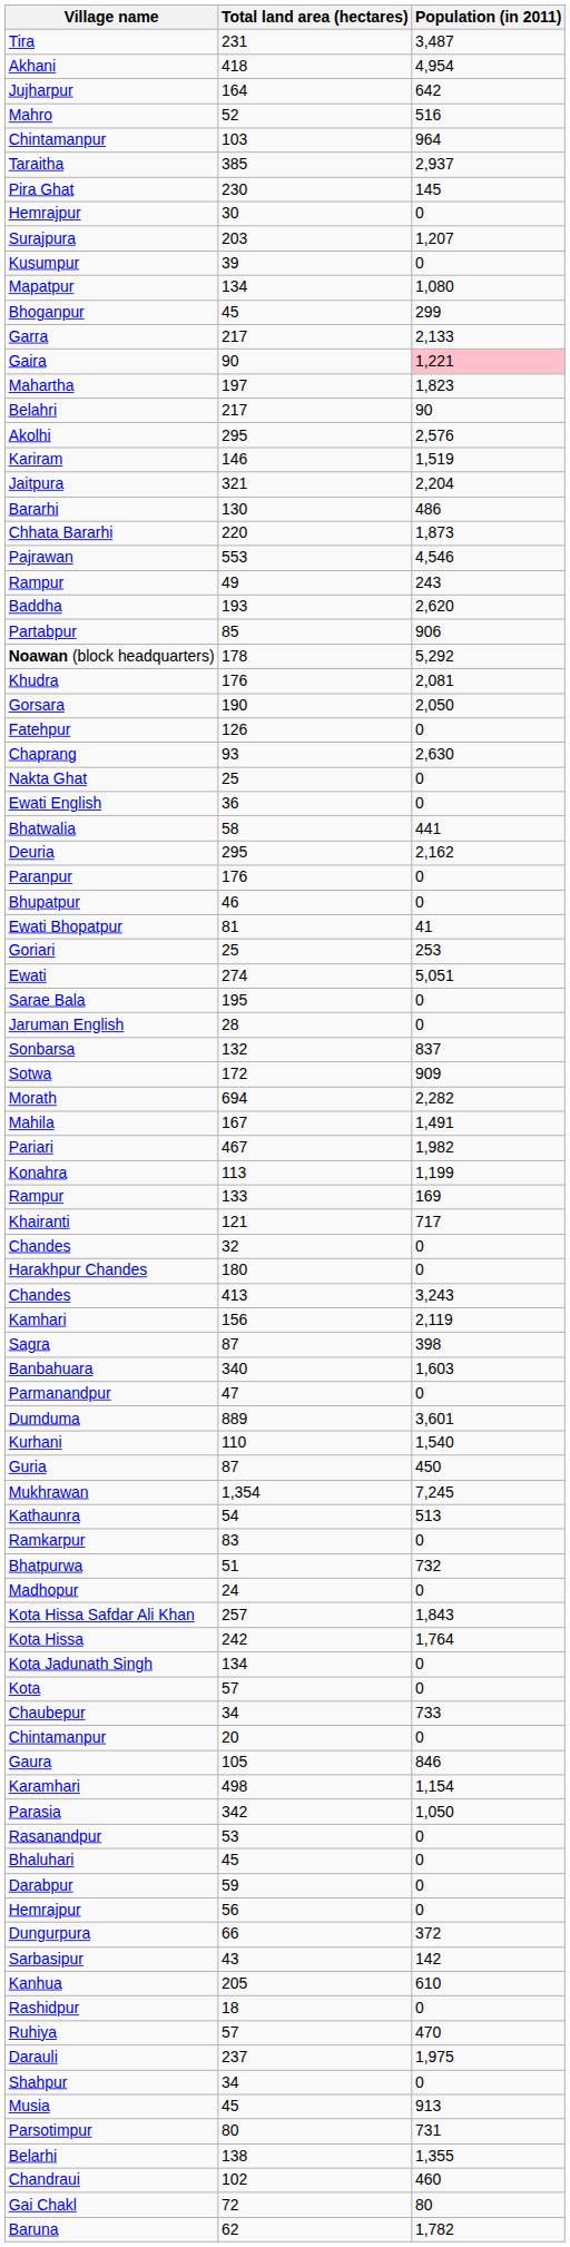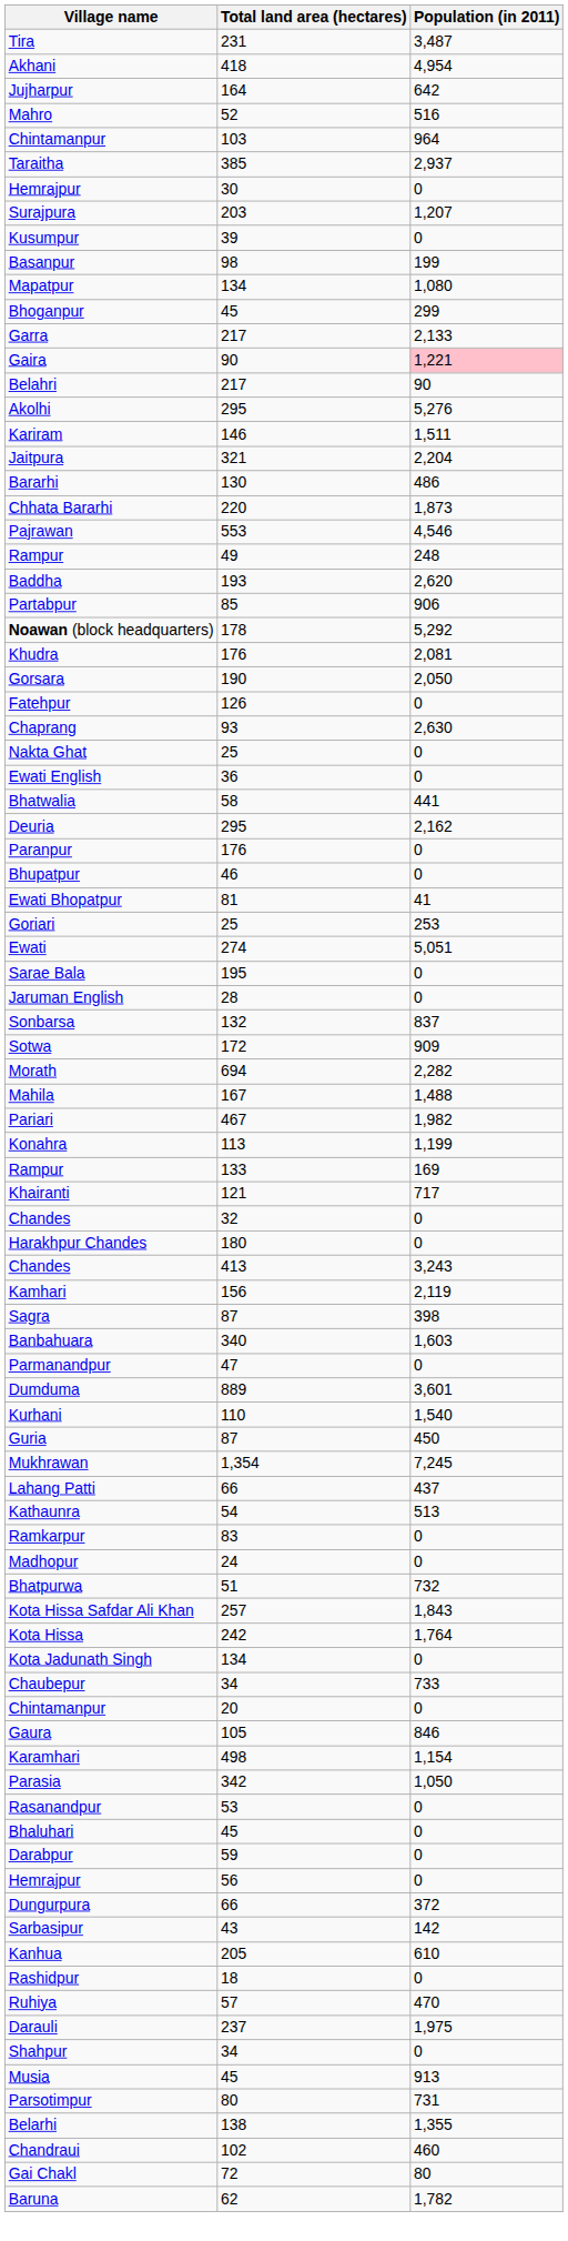 <table class="wikitable sortable">
 <tr>
 <th>Village name</th>
 <th>Total land area (hectares)</th>
 <th>Population (in 2011)</th>
 </tr>
 <tr>
 <td><a href='#'>Tira</a></td>
 <td>231</td>
 <td>3,487</td>
 </tr>
 <tr>
 <td><a href='#'>Akhani</a></td>
 <td>418</td>
 <td>4,954</td>
 </tr>
 <tr>
 <td><a href='#'>Jujharpur</a></td>
 <td>164</td>
 <td>642</td>
 </tr>
 <tr>
 <td><a href='#'>Mahro</a></td>
 <td>52</td>
 <td>516</td>
 </tr>
 <tr>
 <td><a href='#'>Chintamanpur</a></td>
 <td>103</td>
 <td>964</td>
 </tr>
 <tr>
 <td><a href='#'>Taraitha</a></td>
 <td>385</td>
 <td>2,937</td>
 </tr>
 <tr>
-<td><a href='#'>Pira Ghat</a></td>
-<td>230</td>
-<td>145</td>
-</tr>
-<tr>
 <td><a href='#'>Hemrajpur</a></td>
 <td>30</td>
 <td>0</td>
 </tr>
 <tr>
 <td><a href='#'>Surajpura</a></td>
 <td>203</td>
 <td>1,207</td>
 </tr>
 <tr>
 <td><a href='#'>Kusumpur</a></td>
 <td>39</td>
 <td>0</td>
+</tr>
+<tr>
+<td><a href='#'>Basanpur</a></td>
+<td>98</td>
+<td>199</td>
 </tr>
 <tr>
 <td><a href='#'>Mapatpur</a></td>
 <td>134</td>
 <td>1,080</td>
 </tr>
 <tr>
 <td><a href='#'>Bhoganpur</a></td>
 <td>45</td>
 <td>299</td>
 </tr>
 <tr>
 <td><a href='#'>Garra</a></td>
 <td>217</td>
 <td>2,133</td>
 </tr>
 <tr>
 <td><a href='#'>Gaira</a></td>
 <td>90</td>
 <td style="background: pink;">1,221</td>
 </tr>
 <tr>
-<td><a href='#'>Mahartha</a></td>
-<td>197</td>
-<td>1,823</td>
-</tr>
-<tr>
 <td><a href='#'>Belahri</a></td>
 <td>217</td>
 <td>90</td>
 </tr>
 <tr>
 <td><a href='#'>Akolhi</a></td>
 <td>295</td>
-<td>2,576</td>
+<td>5,276</td>
 </tr>
 <tr>
 <td><a href='#'>Kariram</a></td>
 <td>146</td>
-<td>1,519</td>
+<td>1,511</td>
 </tr>
 <tr>
 <td><a href='#'>Jaitpura</a></td>
 <td>321</td>
 <td>2,204</td>
 </tr>
 <tr>
 <td><a href='#'>Bararhi</a></td>
 <td>130</td>
 <td>486</td>
 </tr>
 <tr>
 <td><a href='#'>Chhata Bararhi</a></td>
 <td>220</td>
 <td>1,873</td>
 </tr>
 <tr>
 <td><a href='#'>Pajrawan</a></td>
 <td>553</td>
 <td>4,546</td>
 </tr>
 <tr>
 <td><a href='#'>Rampur</a></td>
 <td>49</td>
-<td>243</td>
+<td>248</td>
 </tr>
 <tr>
 <td><a href='#'>Baddha</a></td>
 <td>193</td>
 <td>2,620</td>
 </tr>
 <tr>
 <td><a href='#'>Partabpur</a></td>
 <td>85</td>
 <td>906</td>
 </tr>
 <tr>
 <td><strong>Noawan</strong> (block headquarters)</td>
 <td>178</td>
 <td>5,292</td>
 </tr>
 <tr>
 <td><a href='#'>Khudra</a></td>
 <td>176</td>
 <td>2,081</td>
 </tr>
 <tr>
 <td><a href='#'>Gorsara</a></td>
 <td>190</td>
 <td>2,050</td>
 </tr>
 <tr>
 <td><a href='#'>Fatehpur</a></td>
 <td>126</td>
 <td>0</td>
 </tr>
 <tr>
 <td><a href='#'>Chaprang</a></td>
 <td>93</td>
 <td>2,630</td>
 </tr>
 <tr>
 <td><a href='#'>Nakta Ghat</a></td>
 <td>25</td>
 <td>0</td>
 </tr>
 <tr>
 <td><a href='#'>Ewati English</a></td>
 <td>36</td>
 <td>0</td>
 </tr>
 <tr>
 <td><a href='#'>Bhatwalia</a></td>
 <td>58</td>
 <td>441</td>
 </tr>
 <tr>
 <td><a href='#'>Deuria</a></td>
 <td>295</td>
 <td>2,162</td>
 </tr>
 <tr>
 <td><a href='#'>Paranpur</a></td>
 <td>176</td>
 <td>0</td>
 </tr>
 <tr>
 <td><a href='#'>Bhupatpur</a></td>
 <td>46</td>
 <td>0</td>
 </tr>
 <tr>
 <td><a href='#'>Ewati Bhopatpur</a></td>
 <td>81</td>
 <td>41</td>
 </tr>
 <tr>
 <td><a href='#'>Goriari</a></td>
 <td>25</td>
 <td>253</td>
 </tr>
 <tr>
 <td><a href='#'>Ewati</a></td>
 <td>274</td>
 <td>5,051</td>
 </tr>
 <tr>
 <td><a href='#'>Sarae Bala</a></td>
 <td>195</td>
 <td>0</td>
 </tr>
 <tr>
 <td><a href='#'>Jaruman English</a></td>
 <td>28</td>
 <td>0</td>
 </tr>
 <tr>
 <td><a href='#'>Sonbarsa</a></td>
 <td>132</td>
 <td>837</td>
 </tr>
 <tr>
 <td><a href='#'>Sotwa</a></td>
 <td>172</td>
 <td>909</td>
 </tr>
 <tr>
 <td><a href='#'>Morath</a></td>
 <td>694</td>
 <td>2,282</td>
 </tr>
 <tr>
 <td><a href='#'>Mahila</a></td>
 <td>167</td>
-<td>1,491</td>
+<td>1,488</td>
 </tr>
 <tr>
 <td><a href='#'>Pariari</a></td>
 <td>467</td>
 <td>1,982</td>
 </tr>
 <tr>
 <td><a href='#'>Konahra</a></td>
 <td>113</td>
 <td>1,199</td>
 </tr>
 <tr>
 <td><a href='#'>Rampur</a></td>
 <td>133</td>
 <td>169</td>
 </tr>
 <tr>
 <td><a href='#'>Khairanti</a></td>
 <td>121</td>
 <td>717</td>
 </tr>
 <tr>
 <td><a href='#'>Chandes</a></td>
 <td>32</td>
 <td>0</td>
 </tr>
 <tr>
 <td><a href='#'>Harakhpur Chandes</a></td>
 <td>180</td>
 <td>0</td>
 </tr>
 <tr>
 <td><a href='#'>Chandes</a></td>
 <td>413</td>
 <td>3,243</td>
 </tr>
 <tr>
 <td><a href='#'>Kamhari</a></td>
 <td>156</td>
 <td>2,119</td>
 </tr>
 <tr>
 <td><a href='#'>Sagra</a></td>
 <td>87</td>
 <td>398</td>
 </tr>
 <tr>
 <td><a href='#'>Banbahuara</a></td>
 <td>340</td>
 <td>1,603</td>
 </tr>
 <tr>
 <td><a href='#'>Parmanandpur</a></td>
 <td>47</td>
 <td>0</td>
 </tr>
 <tr>
 <td><a href='#'>Dumduma</a></td>
 <td>889</td>
 <td>3,601</td>
 </tr>
 <tr>
 <td><a href='#'>Kurhani</a></td>
 <td>110</td>
 <td>1,540</td>
 </tr>
 <tr>
 <td><a href='#'>Guria</a></td>
 <td>87</td>
 <td>450</td>
 </tr>
 <tr>
 <td><a href='#'>Mukhrawan</a></td>
 <td>1,354</td>
 <td>7,245</td>
 </tr>
 <tr>
+<td><a href='#'>Lahang Patti</a></td>
+<td>66</td>
+<td>437</td>
+</tr>
+<tr>
 <td><a href='#'>Kathaunra</a></td>
 <td>54</td>
 <td>513</td>
 </tr>
 <tr>
 <td><a href='#'>Ramkarpur</a></td>
 <td>83</td>
 <td>0</td>
 </tr>
 <tr>
+<td><a href='#'>Madhopur</a></td>
+<td>24</td>
+<td>0</td>
+</tr>
+<tr>
 <td><a href='#'>Bhatpurwa</a></td>
 <td>51</td>
 <td>732</td>
-</tr>
-<tr>
-<td><a href='#'>Madhopur</a></td>
-<td>24</td>
-<td>0</td>
 </tr>
 <tr>
 <td><a href='#'>Kota Hissa Safdar Ali Khan</a></td>
 <td>257</td>
 <td>1,843</td>
 </tr>
 <tr>
 <td><a href='#'>Kota Hissa</a></td>
 <td>242</td>
 <td>1,764</td>
 </tr>
 <tr>
 <td><a href='#'>Kota Jadunath Singh</a></td>
 <td>134</td>
-<td>0</td>
-</tr>
-<tr>
-<td><a href='#'>Kota</a></td>
-<td>57</td>
 <td>0</td>
 </tr>
 <tr>
 <td><a href='#'>Chaubepur</a></td>
 <td>34</td>
 <td>733</td>
 </tr>
 <tr>
 <td><a href='#'>Chintamanpur</a></td>
 <td>20</td>
 <td>0</td>
 </tr>
 <tr>
 <td><a href='#'>Gaura</a></td>
 <td>105</td>
 <td>846</td>
 </tr>
 <tr>
 <td><a href='#'>Karamhari</a></td>
 <td>498</td>
 <td>1,154</td>
 </tr>
 <tr>
 <td><a href='#'>Parasia</a></td>
 <td>342</td>
 <td>1,050</td>
 </tr>
 <tr>
 <td><a href='#'>Rasanandpur</a></td>
 <td>53</td>
 <td>0</td>
 </tr>
 <tr>
 <td><a href='#'>Bhaluhari</a></td>
 <td>45</td>
 <td>0</td>
 </tr>
 <tr>
 <td><a href='#'>Darabpur</a></td>
 <td>59</td>
 <td>0</td>
 </tr>
 <tr>
 <td><a href='#'>Hemrajpur</a></td>
 <td>56</td>
 <td>0</td>
 </tr>
 <tr>
 <td><a href='#'>Dungurpura</a></td>
 <td>66</td>
 <td>372</td>
 </tr>
 <tr>
 <td><a href='#'>Sarbasipur</a></td>
 <td>43</td>
 <td>142</td>
 </tr>
 <tr>
 <td><a href='#'>Kanhua</a></td>
 <td>205</td>
 <td>610</td>
 </tr>
 <tr>
 <td><a href='#'>Rashidpur</a></td>
 <td>18</td>
 <td>0</td>
 </tr>
 <tr>
 <td><a href='#'>Ruhiya</a></td>
 <td>57</td>
 <td>470</td>
 </tr>
 <tr>
 <td><a href='#'>Darauli</a></td>
 <td>237</td>
 <td>1,975</td>
 </tr>
 <tr>
 <td><a href='#'>Shahpur</a></td>
 <td>34</td>
 <td>0</td>
 </tr>
 <tr>
 <td><a href='#'>Musia</a></td>
 <td>45</td>
 <td>913</td>
 </tr>
 <tr>
 <td><a href='#'>Parsotimpur</a></td>
 <td>80</td>
 <td>731</td>
 </tr>
 <tr>
 <td><a href='#'>Belarhi</a></td>
 <td>138</td>
 <td>1,355</td>
 </tr>
 <tr>
 <td><a href='#'>Chandraui</a></td>
 <td>102</td>
 <td>460</td>
 </tr>
 <tr>
 <td><a href='#'>Gai Chakl</a></td>
 <td>72</td>
 <td>80</td>
 </tr>
 <tr>
 <td><a href='#'>Baruna</a></td>
 <td>62</td>
 <td>1,782</td>
 </tr>
 </table>
